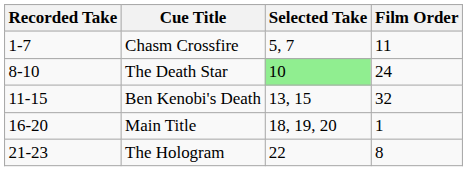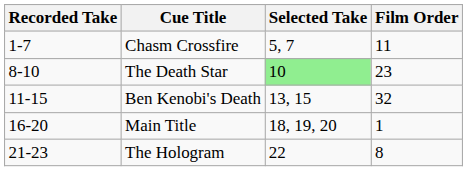 <table class="wikitable">
 <tr>
 <th>Recorded Take</th>
 <th>Cue Title</th>
 <th>Selected Take</th>
 <th>Film Order</th>
 </tr>
 <tr>
 <td>1-7</td>
 <td>Chasm Crossfire</td>
 <td>5, 7</td>
 <td>11</td>
 </tr>
 <tr>
 <td>8-10</td>
 <td>The Death Star</td>
 <td style="background: lightgreen;">10</td>
-<td>24</td>
+<td>23</td>
 </tr>
 <tr>
 <td>11-15</td>
 <td>Ben Kenobi's Death</td>
 <td>13, 15</td>
 <td>32</td>
 </tr>
 <tr>
 <td>16-20</td>
 <td>Main Title</td>
 <td>18, 19, 20</td>
 <td>1</td>
 </tr>
 <tr>
 <td>21-23</td>
 <td>The Hologram</td>
 <td>22</td>
 <td>8</td>
 </tr>
 </table>
